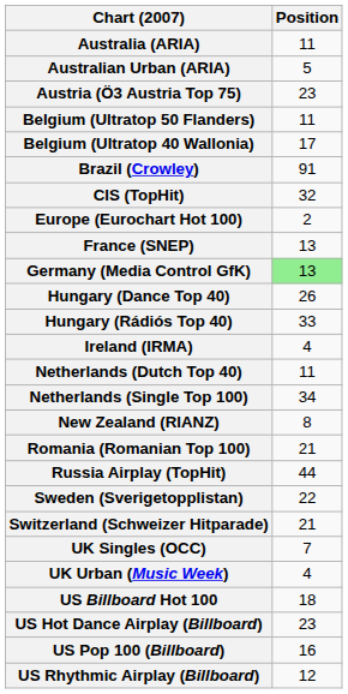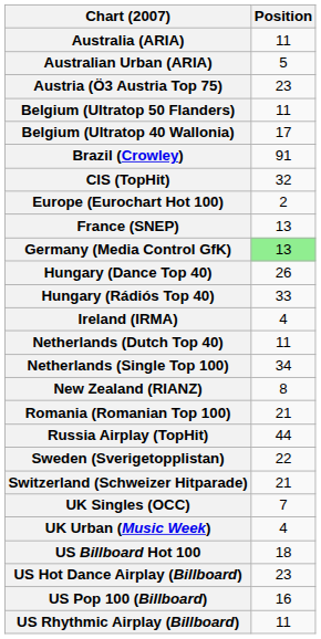 <table class="wikitable sortable plainrowheaders" style="text-align:center">
 <tr>
 <th scope="col">Chart (2007)</th>
 <th scope="col">Position</th>
 </tr>
 <tr>
 <th scope="row">Australia (ARIA)</th>
 <td>11</td>
 </tr>
 <tr>
 <th scope="row">Australian Urban (ARIA)</th>
 <td>5</td>
 </tr>
 <tr>
 <th scope="row">Austria (Ö3 Austria Top 75)</th>
 <td>23</td>
 </tr>
 <tr>
 <th scope="row">Belgium (Ultratop 50 Flanders)</th>
 <td>11</td>
 </tr>
 <tr>
 <th scope="row">Belgium (Ultratop 40 Wallonia)</th>
 <td>17</td>
 </tr>
 <tr>
 <th scope="row">Brazil (<a href='#'>Crowley</a>)</th>
 <td>91</td>
 </tr>
 <tr>
 <th scope="row">CIS (TopHit)</th>
 <td>32</td>
 </tr>
 <tr>
 <th scope="row">Europe (Eurochart Hot 100)</th>
 <td>2</td>
 </tr>
 <tr>
 <th scope="row">France (SNEP)</th>
 <td>13</td>
 </tr>
 <tr>
 <th scope="row">Germany (Media Control GfK)</th>
 <td style="background: lightgreen;">13</td>
 </tr>
 <tr>
 <th scope="row">Hungary (Dance Top 40)</th>
 <td>26</td>
 </tr>
 <tr>
 <th scope="row">Hungary (Rádiós Top 40)</th>
 <td>33</td>
 </tr>
 <tr>
 <th scope="row">Ireland (IRMA)</th>
 <td>4</td>
 </tr>
 <tr>
 <th scope="row">Netherlands (Dutch Top 40)</th>
 <td>11</td>
 </tr>
 <tr>
 <th scope="row">Netherlands (Single Top 100)</th>
 <td>34</td>
 </tr>
 <tr>
 <th scope="row">New Zealand (RIANZ)</th>
 <td>8</td>
 </tr>
 <tr>
 <th scope="row">Romania (Romanian Top 100)</th>
 <td>21</td>
 </tr>
 <tr>
 <th scope="row">Russia Airplay (TopHit)</th>
 <td>44</td>
 </tr>
 <tr>
 <th scope="row">Sweden (Sverigetopplistan)</th>
 <td>22</td>
 </tr>
 <tr>
 <th scope="row">Switzerland (Schweizer Hitparade)</th>
 <td>21</td>
 </tr>
 <tr>
 <th scope="row">UK Singles (OCC)</th>
 <td>7</td>
 </tr>
 <tr>
 <th scope="row">UK Urban (<em><a href='#'>Music Week</a></em>)</th>
 <td>4</td>
 </tr>
 <tr>
 <th scope="row">US <em>Billboard</em> Hot 100</th>
 <td>18</td>
 </tr>
 <tr>
 <th scope="row">US Hot Dance Airplay (<em>Billboard</em>)</th>
 <td>23</td>
 </tr>
 <tr>
 <th scope="row">US Pop 100 (<em>Billboard</em>)</th>
 <td>16</td>
 </tr>
 <tr>
 <th scope="row">US Rhythmic Airplay (<em>Billboard</em>)</th>
-<td>12</td>
+<td>11</td>
 </tr>
 </table>
